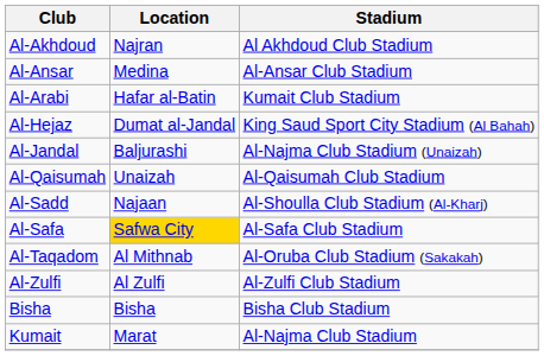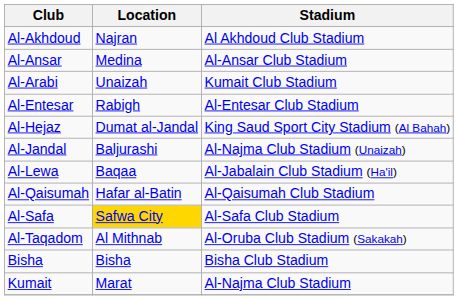 <table class="wikitable sortable">
 <tr>
 <th>Club</th>
 <th>Location</th>
 <th>Stadium</th>
 </tr>
 <tr>
 <td><a href='#'>Al-Akhdoud</a></td>
 <td><a href='#'>Najran</a></td>
 <td><a href='#'>Al Akhdoud Club Stadium</a></td>
 </tr>
 <tr>
 <td><a href='#'>Al-Ansar</a></td>
 <td><a href='#'>Medina</a></td>
 <td><a href='#'>Al-Ansar Club Stadium</a></td>
 </tr>
 <tr>
 <td><a href='#'>Al-Arabi</a></td>
-<td><a href='#'>Hafar al-Batin</a></td>
+<td><a href='#'>Unaizah</a></td>
 <td><a href='#'>Kumait Club Stadium</a></td>
+</tr>
+<tr>
+<td><a href='#'>Al-Entesar</a></td>
+<td><a href='#'>Rabigh</a></td>
+<td><a href='#'>Al-Entesar Club Stadium</a></td>
 </tr>
 <tr>
 <td><a href='#'>Al-Hejaz</a></td>
 <td><a href='#'>Dumat al-Jandal</a></td>
 <td><a href='#'>King Saud Sport City Stadium</a> <small>(<a href='#'>Al Bahah</a>)</small></td>
 </tr>
 <tr>
 <td><a href='#'>Al-Jandal</a></td>
 <td><a href='#'>Baljurashi</a></td>
 <td><a href='#'>Al-Najma Club Stadium</a> <small>(<a href='#'>Unaizah</a>)</small></td>
 </tr>
 <tr>
-<td><a href='#'>Al-Qaisumah</a></td>
-<td><a href='#'>Unaizah</a></td>
-<td><a href='#'>Al-Qaisumah Club Stadium</a></td>
+<td><a href='#'>Al-Lewa</a></td>
+<td><a href='#'>Baqaa</a></td>
+<td><a href='#'>Al-Jabalain Club Stadium</a> <small>(<a href='#'>Ha'il</a>)</small></td>
 </tr>
 <tr>
-<td><a href='#'>Al-Sadd</a></td>
-<td><a href='#'>Najaan</a></td>
-<td><a href='#'>Al-Shoulla Club Stadium</a> <small>(<a href='#'>Al-Kharj</a>)</small></td>
+<td><a href='#'>Al-Qaisumah</a></td>
+<td><a href='#'>Hafar al-Batin</a></td>
+<td><a href='#'>Al-Qaisumah Club Stadium</a></td>
 </tr>
 <tr>
 <td><a href='#'>Al-Safa</a></td>
 <td style="background: gold;"><a href='#'>Safwa City</a></td>
 <td><a href='#'>Al-Safa Club Stadium</a></td>
 </tr>
 <tr>
 <td><a href='#'>Al-Taqadom</a></td>
 <td><a href='#'>Al Mithnab</a></td>
 <td><a href='#'>Al-Oruba Club Stadium</a> <small>(<a href='#'>Sakakah</a>)</small></td>
-</tr>
-<tr>
-<td><a href='#'>Al-Zulfi</a></td>
-<td><a href='#'>Al Zulfi</a></td>
-<td><a href='#'>Al-Zulfi Club Stadium</a></td>
 </tr>
 <tr>
 <td><a href='#'>Bisha</a></td>
 <td><a href='#'>Bisha</a></td>
 <td><a href='#'>Bisha Club Stadium</a></td>
 </tr>
 <tr>
 <td><a href='#'>Kumait</a></td>
 <td><a href='#'>Marat</a></td>
 <td><a href='#'>Al-Najma Club Stadium</a></td>
 </tr>
 <tr>
 </tr>
 </table>
